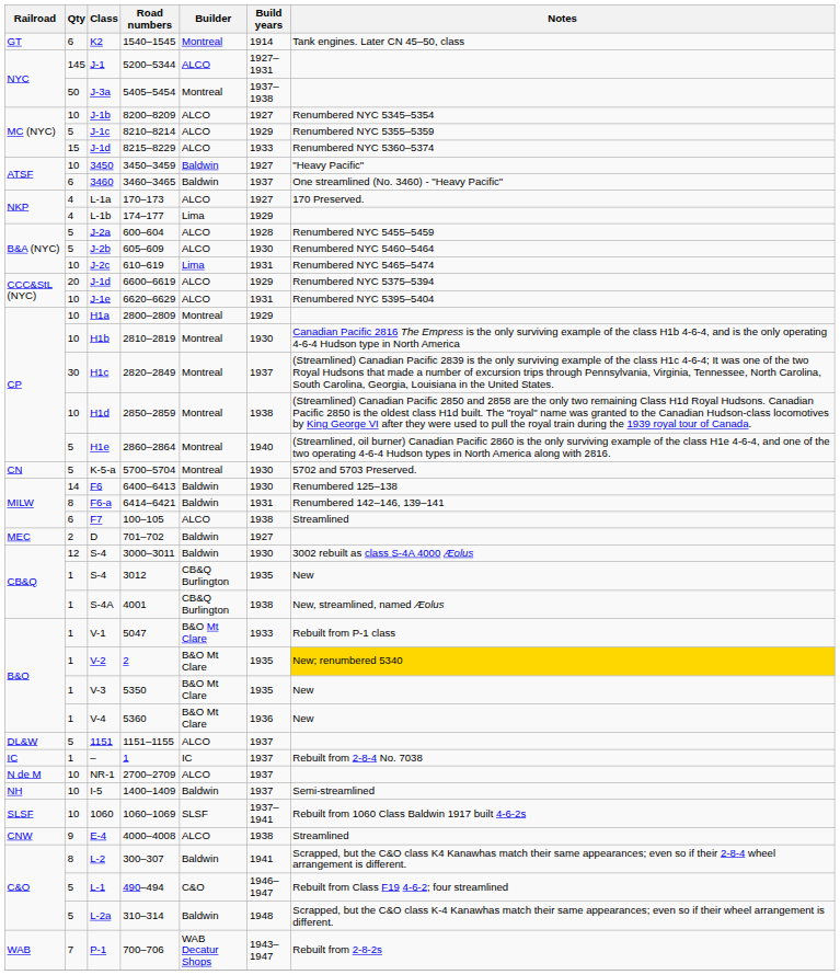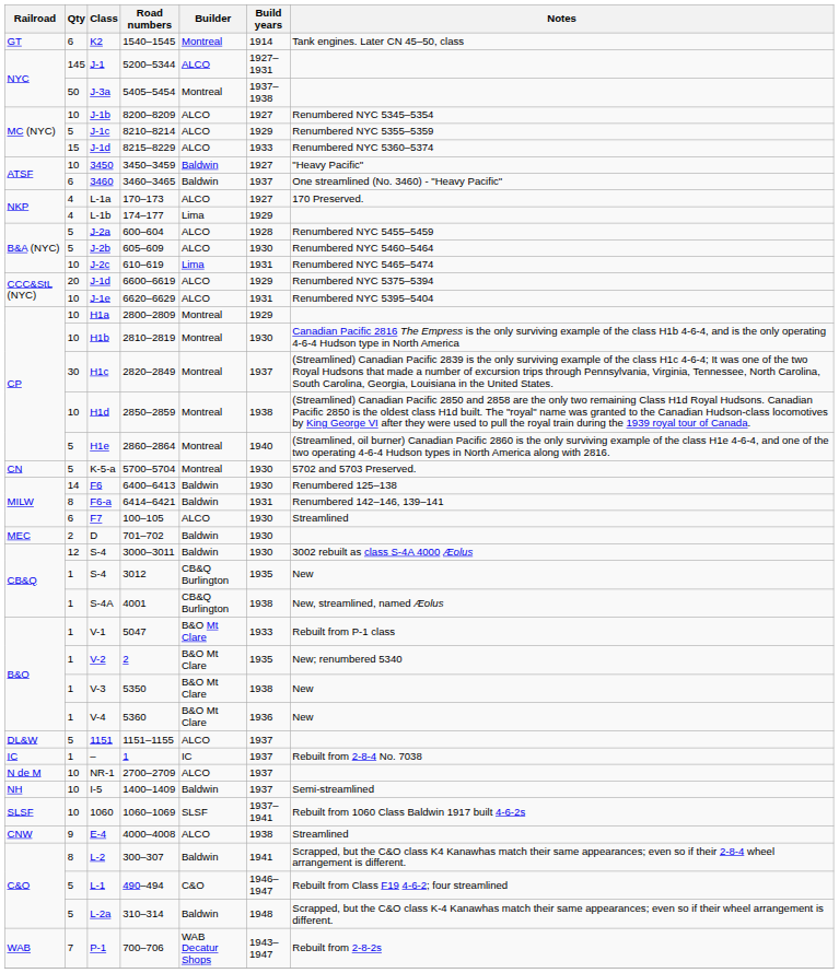 <table class="wikitable collapsible uncollapsed sortable" style="margin:0.5em auto; font-size:100%;">
 <tr>
 <th>Railroad</th>
 <th>Qty</th>
 <th>Class</th>
 <th>Road numbers</th>
 <th>Builder</th>
 <th>Build years</th>
 <th>Notes</th>
 </tr>
 <tr>
 <td><a href='#'>GT</a></td>
 <td>6</td>
 <td><a href='#'>K2</a></td>
 <td>1540–1545</td>
 <td><a href='#'>Montreal</a></td>
 <td>1914</td>
 <td>Tank engines. Later CN 45–50, class </td>
 </tr>
 <tr>
 <td rowspan=2><a href='#'>NYC</a></td>
 <td>145</td>
 <td><a href='#'>J-1</a></td>
 <td>5200–5344</td>
 <td><a href='#'>ALCO</a></td>
 <td>1927–1931</td>
 <td></td>
 </tr>
 <tr>
 <td>50</td>
 <td><a href='#'>J-3a</a></td>
 <td>5405–5454</td>
 <td>Montreal</td>
 <td>1937–1938</td>
 <td></td>
 </tr>
 <tr>
 <td rowspan=3><a href='#'>MC</a> (NYC)</td>
 <td>10</td>
 <td><a href='#'>J-1b</a></td>
 <td>8200–8209</td>
 <td>ALCO</td>
 <td>1927</td>
 <td>Renumbered NYC 5345–5354</td>
 </tr>
 <tr>
 <td>5</td>
 <td><a href='#'>J-1c</a></td>
 <td>8210–8214</td>
 <td>ALCO</td>
 <td>1929</td>
 <td>Renumbered NYC 5355–5359</td>
 </tr>
 <tr>
 <td>15</td>
 <td><a href='#'>J-1d</a></td>
 <td>8215–8229</td>
 <td>ALCO</td>
 <td>1933</td>
 <td>Renumbered NYC 5360–5374</td>
 </tr>
 <tr>
 <td rowspan=2><a href='#'>ATSF</a></td>
 <td>10</td>
 <td><a href='#'>3450</a></td>
 <td>3450–3459</td>
 <td><a href='#'>Baldwin</a></td>
 <td>1927</td>
 <td>"Heavy Pacific"</td>
 </tr>
 <tr>
 <td>6</td>
 <td><a href='#'>3460</a></td>
 <td>3460–3465</td>
 <td>Baldwin</td>
 <td>1937</td>
 <td>One streamlined (No. 3460) - "Heavy Pacific"</td>
 </tr>
 <tr>
 <td rowspan=2><a href='#'>NKP</a></td>
 <td>4</td>
 <td>L-1a</td>
 <td>170–173</td>
 <td>ALCO</td>
 <td>1927</td>
 <td>170 Preserved.</td>
 </tr>
 <tr>
 <td>4</td>
 <td>L-1b</td>
 <td>174–177</td>
 <td>Lima</td>
 <td>1929</td>
 <td></td>
 </tr>
 <tr>
 <td rowspan=3><a href='#'>B&A</a> (NYC)</td>
 <td>5</td>
 <td><a href='#'>J-2a</a></td>
 <td>600–604</td>
 <td>ALCO</td>
 <td>1928</td>
 <td>Renumbered NYC 5455–5459</td>
 </tr>
 <tr>
 <td>5</td>
 <td><a href='#'>J-2b</a></td>
 <td>605–609</td>
 <td>ALCO</td>
 <td>1930</td>
 <td>Renumbered NYC 5460–5464</td>
 </tr>
 <tr>
 <td>10</td>
 <td><a href='#'>J-2c</a></td>
 <td>610–619</td>
 <td><a href='#'>Lima</a></td>
 <td>1931</td>
 <td>Renumbered NYC 5465–5474</td>
 </tr>
 <tr>
 <td rowspan=2><a href='#'>CCC&StL</a> (NYC)</td>
 <td>20</td>
 <td><a href='#'>J-1d</a></td>
 <td>6600–6619</td>
 <td>ALCO</td>
 <td>1929</td>
 <td>Renumbered NYC 5375–5394</td>
 </tr>
 <tr>
 <td>10</td>
 <td><a href='#'>J-1e</a></td>
 <td>6620–6629</td>
 <td>ALCO</td>
 <td>1931</td>
 <td>Renumbered NYC 5395–5404</td>
 </tr>
 <tr>
 <td rowspan=5><a href='#'>CP</a></td>
 <td>10</td>
 <td><a href='#'>H1a</a></td>
 <td>2800–2809</td>
 <td>Montreal</td>
 <td>1929</td>
 <td></td>
 </tr>
 <tr>
 <td>10</td>
 <td><a href='#'>H1b</a></td>
 <td>2810–2819</td>
 <td>Montreal</td>
 <td>1930</td>
 <td><a href='#'>Canadian Pacific 2816</a> <em>The Empress</em> is the only surviving example of the class H1b 4-6-4, and is the only operating 4-6-4 Hudson type in North America</td>
 </tr>
 <tr>
 <td>30</td>
 <td><a href='#'>H1c</a></td>
 <td>2820–2849</td>
 <td>Montreal</td>
 <td>1937</td>
 <td>(Streamlined) Canadian Pacific 2839 is the only surviving example of the class H1c 4-6-4; It was one of the two Royal Hudsons that made a number of excursion trips through Pennsylvania, Virginia, Tennessee, North Carolina, South Carolina, Georgia, Louisiana in the United States.</td>
 </tr>
 <tr>
 <td>10</td>
 <td><a href='#'>H1d</a></td>
 <td>2850–2859</td>
 <td>Montreal</td>
 <td>1938</td>
 <td>(Streamlined) Canadian Pacific 2850 and 2858 are the only two remaining Class H1d Royal Hudsons. Canadian Pacific 2850 is the oldest class H1d built. The "royal" name was granted to the Canadian Hudson-class locomotives by <a href='#'>King George VI</a> after they were used to pull the royal train during the <a href='#'>1939 royal tour of Canada</a>.</td>
 </tr>
 <tr>
 <td>5</td>
 <td><a href='#'>H1e</a></td>
 <td>2860–2864</td>
 <td>Montreal</td>
 <td>1940</td>
 <td>(Streamlined, oil burner) Canadian Pacific 2860 is the only surviving example of the class H1e 4-6-4, and one of the two operating 4-6-4 Hudson types in North America along with 2816.</td>
 </tr>
 <tr>
 <td><a href='#'>CN</a></td>
 <td>5</td>
 <td>K-5-a</td>
 <td>5700–5704</td>
 <td>Montreal</td>
 <td>1930</td>
 <td>5702 and 5703 Preserved.</td>
 </tr>
 <tr>
 <td rowspan=3><a href='#'>MILW</a></td>
 <td>14</td>
 <td><a href='#'>F6</a></td>
 <td>6400–6413</td>
 <td>Baldwin</td>
 <td>1930</td>
 <td>Renumbered 125–138</td>
 </tr>
 <tr>
 <td>8</td>
 <td><a href='#'>F6-a</a></td>
 <td>6414–6421</td>
 <td>Baldwin</td>
 <td>1931</td>
 <td>Renumbered 142–146, 139–141</td>
 </tr>
 <tr>
 <td>6</td>
 <td><a href='#'>F7</a></td>
 <td>100–105</td>
 <td>ALCO</td>
-<td>1938</td>
+<td>1930</td>
 <td>Streamlined</td>
 </tr>
 <tr>
 <td><a href='#'>MEC</a></td>
 <td>2</td>
 <td>D</td>
 <td>701–702</td>
 <td>Baldwin</td>
-<td>1927</td>
+<td>1930</td>
 <td></td>
 </tr>
 <tr>
 <td rowspan=3><a href='#'>CB&Q</a></td>
 <td>12</td>
 <td>S-4</td>
 <td>3000–3011</td>
 <td>Baldwin</td>
 <td>1930</td>
 <td>3002 rebuilt as <a href='#'>class S-4A 4000</a> <em><a href='#'>Æolus</a></em></td>
 </tr>
 <tr>
 <td>1</td>
 <td>S-4</td>
 <td>3012</td>
 <td>CB&Q Burlington</td>
 <td>1935</td>
 <td>New</td>
 </tr>
 <tr>
 <td>1</td>
 <td>S-4A</td>
 <td>4001</td>
 <td>CB&Q Burlington</td>
 <td>1938</td>
 <td>New, streamlined, named <em>Æolus</em></td>
 </tr>
 <tr>
 <td rowspan=4><a href='#'>B&O</a></td>
 <td>1</td>
 <td>V-1</td>
 <td>5047</td>
 <td>B&O <a href='#'>Mt Clare</a></td>
 <td>1933</td>
 <td>Rebuilt from P-1 class</td>
 </tr>
 <tr>
 <td>1</td>
 <td><a href='#'>V-2</a></td>
 <td><a href='#'>2</a></td>
 <td>B&O Mt Clare</td>
 <td>1935</td>
-<td style="background: gold;">New; renumbered 5340</td>
+<td>New; renumbered 5340</td>
 </tr>
 <tr>
 <td>1</td>
 <td>V-3</td>
 <td>5350</td>
 <td>B&O Mt Clare</td>
-<td>1935</td>
+<td>1938</td>
 <td>New</td>
 </tr>
 <tr>
 <td>1</td>
 <td>V-4</td>
 <td>5360</td>
 <td>B&O Mt Clare</td>
 <td>1936</td>
 <td>New</td>
 </tr>
 <tr>
 <td><a href='#'>DL&W</a></td>
 <td>5</td>
 <td><a href='#'>1151</a></td>
 <td>1151–1155</td>
 <td>ALCO</td>
 <td>1937</td>
 <td></td>
 </tr>
 <tr>
 <td><a href='#'>IC</a></td>
 <td>1</td>
 <td>–</td>
 <td><a href='#'>1</a></td>
 <td>IC</td>
 <td>1937</td>
 <td>Rebuilt from <a href='#'>2-8-4</a> No. 7038</td>
 </tr>
 <tr>
 <td><a href='#'>N de M</a></td>
 <td>10</td>
 <td>NR-1</td>
 <td>2700–2709</td>
 <td>ALCO</td>
 <td>1937</td>
 <td></td>
 </tr>
 <tr>
 <td><a href='#'>NH</a></td>
 <td>10</td>
 <td>I-5</td>
 <td>1400–1409</td>
 <td>Baldwin</td>
 <td>1937</td>
 <td>Semi-streamlined</td>
 </tr>
 <tr>
 <td><a href='#'>SLSF</a></td>
 <td>10</td>
 <td>1060</td>
 <td>1060–1069</td>
 <td>SLSF</td>
 <td>1937–1941</td>
 <td>Rebuilt from 1060 Class Baldwin 1917 built <a href='#'>4-6-2s</a></td>
 </tr>
 <tr>
 <td><a href='#'>CNW</a></td>
 <td>9</td>
 <td><a href='#'>E-4</a></td>
 <td>4000–4008</td>
 <td>ALCO</td>
 <td>1938</td>
 <td>Streamlined</td>
 </tr>
 <tr>
 <td rowspan=3><a href='#'>C&O</a></td>
 <td>8</td>
 <td><a href='#'>L-2</a></td>
 <td>300–307</td>
 <td>Baldwin</td>
 <td>1941</td>
 <td>Scrapped, but the C&O class K4 Kanawhas match their same appearances; even so if their <a href='#'>2-8-4</a> wheel arrangement is different.</td>
 </tr>
 <tr>
 <td>5</td>
 <td><a href='#'>L-1</a></td>
 <td><a href='#'>490</a>–494</td>
 <td>C&O</td>
 <td>1946–1947</td>
 <td>Rebuilt from Class <a href='#'>F19</a> <a href='#'>4-6-2</a>; four streamlined</td>
 </tr>
 <tr>
 <td>5</td>
 <td><a href='#'>L-2a</a></td>
 <td>310–314</td>
 <td>Baldwin</td>
 <td>1948</td>
 <td>Scrapped, but the C&O class K-4 Kanawhas match their same appearances; even so if their wheel arrangement is different.</td>
 </tr>
 <tr>
 <td><a href='#'>WAB</a></td>
 <td>7</td>
 <td><a href='#'>P-1</a></td>
 <td>700–706</td>
 <td>WAB <a href='#'>Decatur Shops</a></td>
 <td>1943–1947</td>
 <td>Rebuilt from <a href='#'>2-8-2s</a></td>
 </tr>
 <tr>
 </tr>
 </table>
